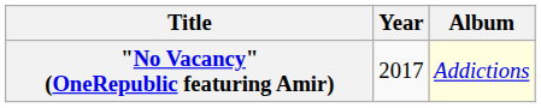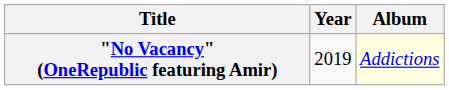 <table class="wikitable plainrowheaders" style="text-align:center;">
 <tr>
 <th scope="col" style="width:16em;">Title</th>
 <th scope="col" style="width:1em;">Year</th>
 <th scope="col">Album</th>
 </tr>
 <tr>
 <th scope="row">"<a href='#'>No Vacancy</a>"<br><span>(<a href='#'>OneRepublic</a> featuring Amir)</span></th>
-<td>2017</td>
+<td>2019</td>
 <td style="background: lightyellow;"><em><a href='#'>Addictions</a></em></td>
 </tr>
 </table>
